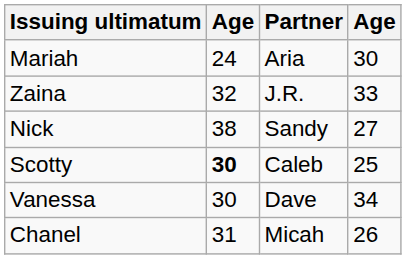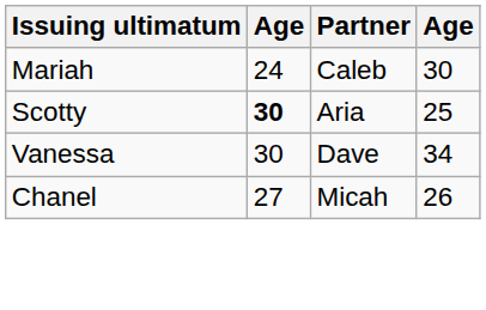 <table class="wikitable sortable">
 <tr>
 <th nowrap="">Issuing ultimatum</th>
 <th>Age</th>
 <th>Partner</th>
 <th>Age</th>
 </tr>
 <tr>
 <td>Mariah</td>
 <td>24</td>
-<td>Aria</td>
+<td>Caleb</td>
 <td>30</td>
-</tr>
-<tr>
-<td>Zaina</td>
-<td>32</td>
-<td>J.R.</td>
-<td>33</td>
-</tr>
-<tr>
-<td>Nick</td>
-<td>38</td>
-<td>Sandy</td>
-<td>27</td>
 </tr>
 <tr>
 <td>Scotty</td>
 <td><strong>30</strong></td>
-<td>Caleb</td>
+<td>Aria</td>
 <td>25</td>
 </tr>
 <tr>
 <td>Vanessa</td>
 <td>30</td>
 <td>Dave</td>
 <td>34</td>
 </tr>
 <tr>
 <td>Chanel</td>
-<td>31</td>
+<td>27</td>
 <td>Micah</td>
 <td>26</td>
 </tr>
 </table>
